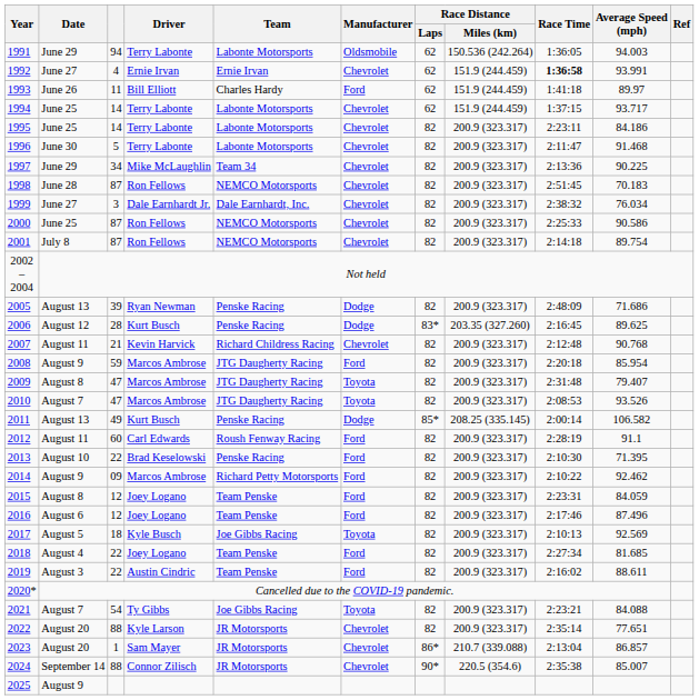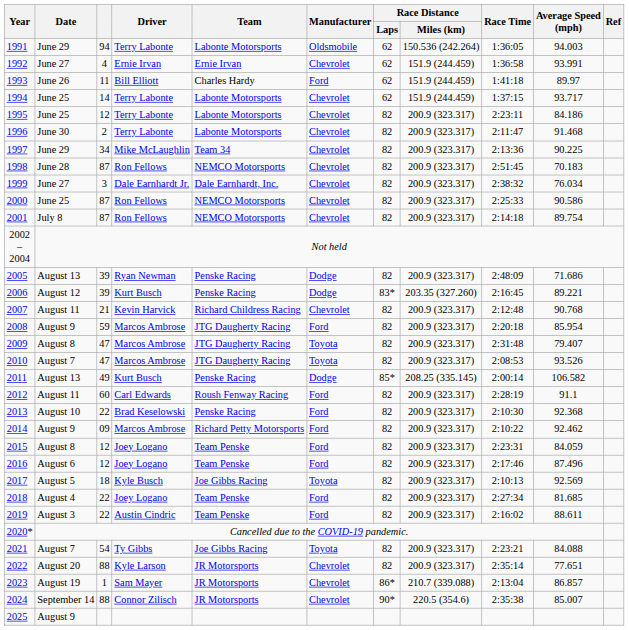 <table class="wikitable" style="font-size: 95%;">
 <tr>
 <th rowspan="2">Year</th>
 <th rowspan="2">Date</th>
 <th rowspan="2"></th>
 <th rowspan="2">Driver</th>
 <th rowspan="2">Team</th>
 <th rowspan="2">Manufacturer</th>
 <th colspan="2">Race Distance</th>
 <th rowspan="2">Race Time</th>
 <th rowspan="2">Average Speed<br>(mph)</th>
 <th rowspan="2">Ref</th>
 </tr>
 <tr>
 <th>Laps</th>
 <th>Miles (km)</th>
 </tr>
 <tr>
 <td><a href='#'>1991</a></td>
 <td>June 29</td>
 <td align="center">94</td>
 <td><a href='#'>Terry Labonte</a></td>
 <td><a href='#'>Labonte Motorsports</a></td>
 <td><a href='#'>Oldsmobile</a></td>
 <td align="center">62</td>
 <td align="center">150.536 (242.264)</td>
 <td align="center">1:36:05</td>
 <td align="center">94.003</td>
 <td align="center"></td>
 </tr>
 <tr>
 <td><a href='#'>1992</a></td>
 <td>June 27</td>
 <td align="center">4</td>
 <td><a href='#'>Ernie Irvan</a></td>
 <td><a href='#'>Ernie Irvan</a></td>
 <td><a href='#'>Chevrolet</a></td>
 <td align="center">62</td>
 <td align="center">151.9 (244.459)</td>
-<td align="center"><strong>1:36:58</strong></td>
+<td align="center">1:36:58</td>
 <td align="center">93.991</td>
 <td align="center"></td>
 </tr>
 <tr>
 <td><a href='#'>1993</a></td>
 <td>June 26</td>
 <td align="center">11</td>
 <td><a href='#'>Bill Elliott</a></td>
 <td>Charles Hardy</td>
 <td><a href='#'>Ford</a></td>
 <td align="center">62</td>
 <td align="center">151.9 (244.459)</td>
 <td align="center">1:41:18</td>
 <td align="center">89.97</td>
 <td align="center"></td>
 </tr>
 <tr>
 <td><a href='#'>1994</a></td>
 <td>June 25</td>
 <td align="center">14</td>
 <td><a href='#'>Terry Labonte</a></td>
 <td><a href='#'>Labonte Motorsports</a></td>
 <td><a href='#'>Chevrolet</a></td>
 <td align="center">62</td>
 <td align="center">151.9 (244.459)</td>
 <td align="center">1:37:15</td>
 <td align="center">93.717</td>
 <td align="center"></td>
 </tr>
 <tr>
 <td><a href='#'>1995</a></td>
 <td>June 25</td>
-<td align="center">14</td>
+<td align="center">12</td>
 <td><a href='#'>Terry Labonte</a></td>
 <td><a href='#'>Labonte Motorsports</a></td>
 <td><a href='#'>Chevrolet</a></td>
 <td align="center">82</td>
 <td align="center">200.9 (323.317)</td>
 <td align="center">2:23:11</td>
 <td align="center">84.186</td>
 <td align="center"></td>
 </tr>
 <tr>
 <td><a href='#'>1996</a></td>
 <td>June 30</td>
-<td align="center">5</td>
+<td align="center">2</td>
 <td><a href='#'>Terry Labonte</a></td>
 <td><a href='#'>Labonte Motorsports</a></td>
 <td><a href='#'>Chevrolet</a></td>
 <td align="center">82</td>
 <td align="center">200.9 (323.317)</td>
 <td align="center">2:11:47</td>
 <td align="center">91.468</td>
 <td align="center"></td>
 </tr>
 <tr>
 <td><a href='#'>1997</a></td>
 <td>June 29</td>
 <td align="center">34</td>
 <td><a href='#'>Mike McLaughlin</a></td>
 <td><a href='#'>Team 34</a></td>
 <td><a href='#'>Chevrolet</a></td>
 <td align="center">82</td>
 <td align="center">200.9 (323.317)</td>
 <td align="center">2:13:36</td>
 <td align="center">90.225</td>
 <td align="center"></td>
 </tr>
 <tr>
 <td><a href='#'>1998</a></td>
 <td>June 28</td>
 <td align="center">87</td>
 <td><a href='#'>Ron Fellows</a></td>
 <td><a href='#'>NEMCO Motorsports</a></td>
 <td><a href='#'>Chevrolet</a></td>
 <td align="center">82</td>
 <td align="center">200.9 (323.317)</td>
 <td align="center">2:51:45</td>
 <td align="center">70.183</td>
 <td align="center"></td>
 </tr>
 <tr>
 <td><a href='#'>1999</a></td>
 <td>June 27</td>
 <td align="center">3</td>
 <td><a href='#'>Dale Earnhardt Jr.</a></td>
 <td><a href='#'>Dale Earnhardt, Inc.</a></td>
 <td><a href='#'>Chevrolet</a></td>
 <td align="center">82</td>
 <td align="center">200.9 (323.317)</td>
 <td align="center">2:38:32</td>
 <td align="center">76.034</td>
 <td align="center"></td>
 </tr>
 <tr>
 <td><a href='#'>2000</a></td>
 <td>June 25</td>
 <td align="center">87</td>
 <td><a href='#'>Ron Fellows</a></td>
 <td><a href='#'>NEMCO Motorsports</a></td>
 <td><a href='#'>Chevrolet</a></td>
 <td align="center">82</td>
 <td align="center">200.9 (323.317)</td>
 <td align="center">2:25:33</td>
 <td align="center">90.586</td>
 <td align="center"></td>
 </tr>
 <tr>
 <td><a href='#'>2001</a></td>
 <td>July 8</td>
 <td align="center">87</td>
 <td><a href='#'>Ron Fellows</a></td>
 <td><a href='#'>NEMCO Motorsports</a></td>
 <td><a href='#'>Chevrolet</a></td>
 <td align="center">82</td>
 <td align="center">200.9 (323.317)</td>
 <td align="center">2:14:18</td>
 <td align="center">89.754</td>
 <td align="center"></td>
 </tr>
 <tr>
 <td align=center>2002<br>–<br>2004</td>
 <td colspan=10 align=center><em>Not held</em></td>
 </tr>
 <tr>
 <td><a href='#'>2005</a></td>
 <td>August 13</td>
 <td align="center">39</td>
 <td><a href='#'>Ryan Newman</a></td>
 <td><a href='#'>Penske Racing</a></td>
 <td><a href='#'>Dodge</a></td>
 <td align="center">82</td>
 <td align="center">200.9 (323.317)</td>
 <td align="center">2:48:09</td>
 <td align="center">71.686</td>
 <td align="center"></td>
 </tr>
 <tr>
 <td><a href='#'>2006</a></td>
 <td>August 12</td>
-<td align="center">28</td>
+<td align="center">39</td>
 <td><a href='#'>Kurt Busch</a></td>
 <td><a href='#'>Penske Racing</a></td>
 <td><a href='#'>Dodge</a></td>
 <td align="center">83*</td>
 <td align="center">203.35 (327.260)</td>
 <td align="center">2:16:45</td>
-<td align="center">89.625</td>
+<td align="center">89.221</td>
 <td align="center"></td>
 </tr>
 <tr>
 <td><a href='#'>2007</a></td>
 <td>August 11</td>
 <td align="center">21</td>
 <td><a href='#'>Kevin Harvick</a></td>
 <td><a href='#'>Richard Childress Racing</a></td>
 <td><a href='#'>Chevrolet</a></td>
 <td align="center">82</td>
 <td align="center">200.9 (323.317)</td>
 <td align="center">2:12:48</td>
 <td align="center">90.768</td>
 <td align="center"></td>
 </tr>
 <tr>
 <td><a href='#'>2008</a></td>
 <td>August 9</td>
 <td align="center">59</td>
 <td><a href='#'>Marcos Ambrose</a></td>
 <td><a href='#'>JTG Daugherty Racing</a></td>
 <td><a href='#'>Ford</a></td>
 <td align="center">82</td>
 <td align="center">200.9 (323.317)</td>
 <td align="center">2:20:18</td>
 <td align="center">85.954</td>
 <td align="center"></td>
 </tr>
 <tr>
 <td><a href='#'>2009</a></td>
 <td>August 8</td>
 <td align="center">47</td>
 <td><a href='#'>Marcos Ambrose</a></td>
 <td><a href='#'>JTG Daugherty Racing</a></td>
 <td><a href='#'>Toyota</a></td>
 <td align="center">82</td>
 <td align="center">200.9 (323.317)</td>
 <td align="center">2:31:48</td>
 <td align="center">79.407</td>
 <td align="center"></td>
 </tr>
 <tr>
 <td><a href='#'>2010</a></td>
 <td>August 7</td>
 <td align="center">47</td>
 <td><a href='#'>Marcos Ambrose</a></td>
 <td><a href='#'>JTG Daugherty Racing</a></td>
 <td><a href='#'>Toyota</a></td>
 <td align="center">82</td>
 <td align="center">200.9 (323.317)</td>
 <td align="center">2:08:53</td>
 <td align="center">93.526</td>
 <td align="center"></td>
 </tr>
 <tr>
 <td><a href='#'>2011</a></td>
 <td>August 13</td>
 <td align="center">49</td>
 <td><a href='#'>Kurt Busch</a></td>
 <td><a href='#'>Penske Racing</a></td>
 <td><a href='#'>Dodge</a></td>
 <td align="center">85*</td>
 <td align="center">208.25 (335.145)</td>
 <td align="center">2:00:14</td>
 <td align="center">106.582</td>
 <td align="center"></td>
 </tr>
 <tr>
 <td><a href='#'>2012</a></td>
 <td>August 11</td>
 <td align="center">60</td>
 <td><a href='#'>Carl Edwards</a></td>
 <td><a href='#'>Roush Fenway Racing</a></td>
 <td><a href='#'>Ford</a></td>
 <td align="center">82</td>
 <td align="center">200.9 (323.317)</td>
 <td align="center">2:28:19</td>
 <td align="center">91.1</td>
 <td align="center"></td>
 </tr>
 <tr>
 <td><a href='#'>2013</a></td>
 <td>August 10</td>
 <td align="center">22</td>
 <td><a href='#'>Brad Keselowski</a></td>
 <td><a href='#'>Penske Racing</a></td>
 <td><a href='#'>Ford</a></td>
 <td align="center">82</td>
 <td align="center">200.9 (323.317)</td>
 <td align="center">2:10:30</td>
-<td align="center">71.395</td>
+<td align="center">92.368</td>
 <td align="center"></td>
 </tr>
 <tr>
 <td><a href='#'>2014</a></td>
 <td>August 9</td>
 <td align="center">09</td>
 <td><a href='#'>Marcos Ambrose</a></td>
 <td><a href='#'>Richard Petty Motorsports</a></td>
 <td><a href='#'>Ford</a></td>
 <td align="center">82</td>
 <td align="center">200.9 (323.317)</td>
 <td align="center">2:10:22</td>
 <td align="center">92.462</td>
 <td align="center"></td>
 </tr>
 <tr>
 <td><a href='#'>2015</a></td>
 <td>August 8</td>
 <td align="center">12</td>
 <td><a href='#'>Joey Logano</a></td>
 <td><a href='#'>Team Penske</a></td>
 <td><a href='#'>Ford</a></td>
 <td align="center">82</td>
 <td align="center">200.9 (323.317)</td>
 <td align="center">2:23:31</td>
 <td align="center">84.059</td>
 <td align="center"></td>
 </tr>
 <tr>
 <td><a href='#'>2016</a></td>
 <td>August 6</td>
 <td align="center">12</td>
 <td><a href='#'>Joey Logano</a></td>
 <td><a href='#'>Team Penske</a></td>
 <td><a href='#'>Ford</a></td>
 <td align="center">82</td>
 <td align="center">200.9 (323.317)</td>
 <td align="center">2:17:46</td>
 <td align="center">87.496</td>
 <td align="center"></td>
 </tr>
 <tr>
 <td><a href='#'>2017</a></td>
 <td>August 5</td>
 <td align="center">18</td>
 <td><a href='#'>Kyle Busch</a></td>
 <td><a href='#'>Joe Gibbs Racing</a></td>
 <td><a href='#'>Toyota</a></td>
 <td align="center">82</td>
 <td align="center">200.9 (323.317)</td>
 <td align="center">2:10:13</td>
 <td align="center">92.569</td>
 <td align="center"></td>
 </tr>
 <tr>
 <td><a href='#'>2018</a></td>
 <td>August 4</td>
 <td align="center">22</td>
 <td><a href='#'>Joey Logano</a></td>
 <td><a href='#'>Team Penske</a></td>
 <td><a href='#'>Ford</a></td>
 <td align="center">82</td>
 <td align="center">200.9 (323.317)</td>
 <td align="center">2:27:34</td>
 <td align="center">81.685</td>
 <td align="center"></td>
 </tr>
 <tr>
 <td><a href='#'>2019</a></td>
 <td>August 3</td>
 <td align="center">22</td>
 <td><a href='#'>Austin Cindric</a></td>
 <td><a href='#'>Team Penske</a></td>
 <td><a href='#'>Ford</a></td>
 <td align="center">82</td>
 <td align="center">200.9 (323.317)</td>
 <td align="center">2:16:02</td>
 <td align="center">88.611</td>
 <td align="center"></td>
 </tr>
 <tr>
 <td><a href='#'>2020</a>*</td>
 <td colspan=9 align=center><em>Cancelled due to the <a href='#'>COVID-19</a> pandemic.</em></td>
 <td align="center"></td>
 </tr>
 <tr>
 <td><a href='#'>2021</a></td>
 <td>August 7</td>
 <td align="center">54</td>
 <td><a href='#'>Ty Gibbs</a></td>
 <td><a href='#'>Joe Gibbs Racing</a></td>
 <td><a href='#'>Toyota</a></td>
 <td align="center">82</td>
 <td align="center">200.9 (323.317)</td>
 <td align="center">2:23:21</td>
 <td align="center">84.088</td>
 <td align="center"></td>
 </tr>
 <tr>
 <td><a href='#'>2022</a></td>
 <td>August 20</td>
 <td align="center">88</td>
 <td><a href='#'>Kyle Larson</a></td>
 <td><a href='#'>JR Motorsports</a></td>
 <td><a href='#'>Chevrolet</a></td>
 <td align="center">82</td>
 <td align="center">200.9 (323.317)</td>
 <td align="center">2:35:14</td>
 <td align="center">77.651</td>
 <td align="center"></td>
 </tr>
 <tr>
 <td><a href='#'>2023</a></td>
-<td>August 20</td>
+<td>August 19</td>
 <td align="center">1</td>
 <td><a href='#'>Sam Mayer</a></td>
 <td><a href='#'>JR Motorsports</a></td>
 <td><a href='#'>Chevrolet</a></td>
 <td align="center">86*</td>
 <td align="center">210.7 (339.088)</td>
 <td align="center">2:13:04</td>
 <td align="center">86.857</td>
 <td align="center"></td>
 </tr>
 <tr>
 <td><a href='#'>2024</a></td>
 <td>September 14</td>
 <td align="center">88</td>
 <td><a href='#'>Connor Zilisch</a></td>
 <td><a href='#'>JR Motorsports</a></td>
 <td><a href='#'>Chevrolet</a></td>
 <td align="center">90*</td>
 <td align="center">220.5 (354.6)</td>
 <td align="center">2:35:38</td>
 <td align="center">85.007</td>
 <td align="center"></td>
 </tr>
 <tr>
 <td><a href='#'>2025</a></td>
 <td>August 9</td>
 <td align="center"></td>
 <td></td>
 <td></td>
 <td></td>
 <td align="center"></td>
 <td align="center"></td>
 <td align="center"></td>
 <td align="center"></td>
 <td></td>
 </tr>
 </table>
